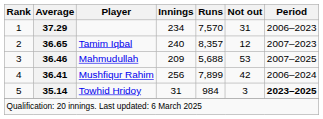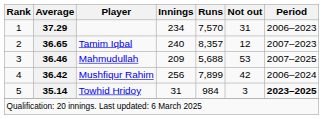 <table class="wikitable plainrowheaders sortable">
 <tr>
 <th scope=col>Rank</th>
 <th scope=col>Average</th>
 <th scope=col>Player</th>
 <th scope=col>Innings</th>
 <th scope=col>Runs</th>
 <th scope=col>Not out</th>
 <th scope=col>Period</th>
 </tr>
 <tr>
 <td align=center>1</td>
 <th scope=row style="text-align:center;">37.29</th>
 <td></td>
 <td align=center>234</td>
 <td align=center>7,570</td>
 <td align=center>31</td>
 <td>2006–2023</td>
 </tr>
 <tr>
 <td align="center">2</td>
 <th scope="row" style="text-align:center;">36.65</th>
 <td><a href='#'>Tamim Iqbal</a></td>
 <td align="center">240</td>
 <td align="center">8,357</td>
 <td align="center">12</td>
 <td>2007–2023</td>
 </tr>
 <tr>
 <td align="center">3</td>
 <th scope="row" style="text-align:center;">36.46</th>
 <td><a href='#'>Mahmudullah</a></td>
 <td align="center">209</td>
 <td align="center">5,688</td>
 <td align="center">53</td>
 <td>2007–2025</td>
 </tr>
 <tr>
 <td align=center>4</td>
-<th scope=row style=text-align:center;>36.41</th>
+<th scope=row style=text-align:center;>36.42</th>
 <td><a href='#'>Mushfiqur Rahim</a></td>
 <td align=center>256</td>
 <td align=center>7,899</td>
 <td align=center>42</td>
 <td>2006–2024</td>
 </tr>
 <tr>
 <td align="center">5</td>
 <th scope="row" style="text-align:center;">35.14</th>
 <td><a href='#'>Towhid Hridoy</a></td>
 <td align="center">31</td>
 <td align="center">984</td>
 <td align="center">3</td>
 <td><strong>2023–2025</strong></td>
 </tr>
 <tr>
 </tr>
 <tr class=sortbottom>
 <td colspan=7><small>Qualification: 20 innings. Last updated: 6 March 2025</small></td>
 </tr>
 </table>
